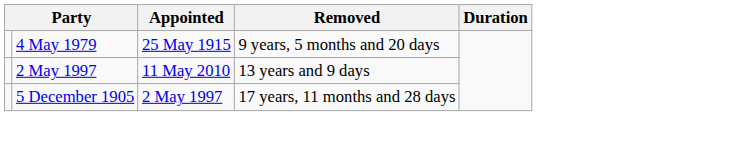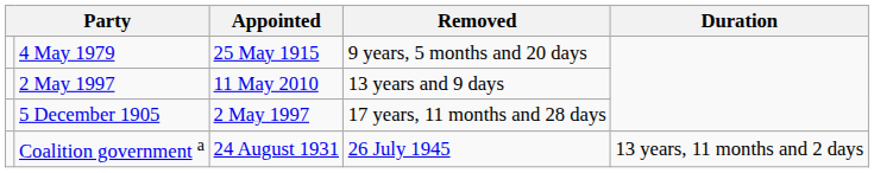 <table class="wikitable">
 <tr>
 <th colspan="2">Party</th>
 <th>Appointed</th>
 <th>Removed</th>
 <th>Duration</th>
 </tr>
 <tr>
 <td></td>
 <td rowspan="1"><a href='#'>4 May 1979</a></td>
 <td><a href='#'>25 May 1915</a></td>
 <td>9 years, 5 months and 20 days</td>
 </tr>
 <tr>
 <td></td>
 <td rowspan="1"><a href='#'>2 May 1997</a></td>
 <td><a href='#'>11 May 2010</a></td>
 <td>13 years and 9 days</td>
 </tr>
 <tr>
 <td></td>
 <td rowspan="1"><a href='#'>5 December 1905</a></td>
 <td><a href='#'>2 May 1997</a></td>
 <td>17 years, 11 months and 28 days</td>
 </tr>
+<tr>
+<td></td>
+<td><a href='#'>Coalition government</a> <sup>a</sup></td>
+<td><a href='#'>24 August 1931</a></td>
+<td><a href='#'>26 July 1945</a></td>
+<td>13 years, 11 months and 2 days</td>
+</tr>
 </table>
